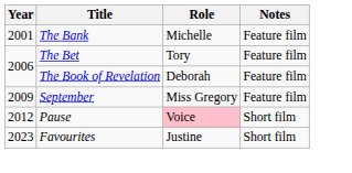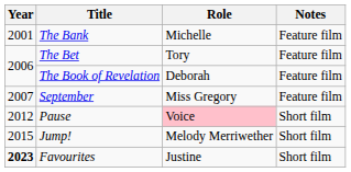 <table class="wikitable sortable">
 <tr>
 <th>Year</th>
 <th>Title</th>
 <th>Role</th>
 <th>Notes</th>
 </tr>
 <tr>
 <td>2001</td>
 <td><em><a href='#'>The Bank</a></em></td>
 <td>Michelle</td>
 <td>Feature film</td>
 </tr>
 <tr>
 <td rowspan="2">2006</td>
 <td><em><a href='#'>The Bet</a></em></td>
 <td>Tory</td>
 <td>Feature film</td>
 </tr>
 <tr>
 <td><em><a href='#'>The Book of Revelation</a></em></td>
 <td>Deborah</td>
 <td>Feature film</td>
 </tr>
 <tr>
-<td>2009</td>
+<td>2007</td>
 <td><em><a href='#'>September</a></em></td>
 <td>Miss Gregory</td>
 <td>Feature film</td>
 </tr>
 <tr>
 <td>2012</td>
 <td><em>Pause</em></td>
 <td style="background: pink;">Voice</td>
 <td>Short film</td>
 </tr>
 <tr>
-<td>2023</td>
+<td>2015</td>
+<td><em>Jump!</em></td>
+<td>Melody Merriwether</td>
+<td>Short film</td>
+</tr>
+<tr>
+<td><strong>2023</strong></td>
 <td><em>Favourites</em></td>
 <td>Justine</td>
 <td>Short film</td>
 </tr>
 </table>
